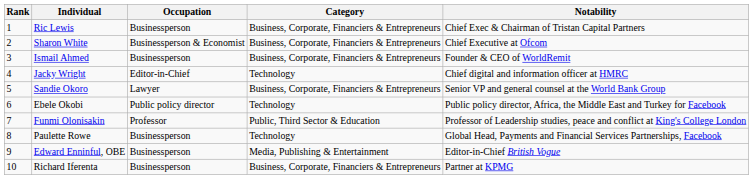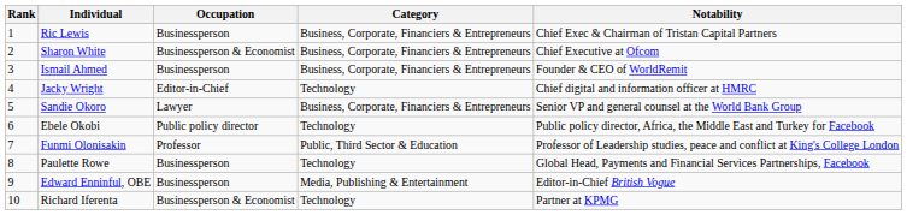 <table class="wikitable sortable">
 <tr>
 <th>Rank</th>
 <th>Individual</th>
 <th>Occupation</th>
 <th>Category</th>
 <th>Notability</th>
 </tr>
 <tr>
 <td>1</td>
 <td><a href='#'>Ric Lewis</a></td>
 <td>Businessperson</td>
 <td>Business, Corporate, Financiers & Entrepreneurs</td>
 <td>Chief Exec & Chairman of Tristan Capital Partners</td>
 </tr>
 <tr>
 <td>2</td>
 <td><a href='#'>Sharon White</a></td>
 <td>Businessperson & Economist</td>
 <td>Business, Corporate, Financiers & Entrepreneurs</td>
 <td>Chief Executive at <a href='#'>Ofcom</a></td>
 </tr>
 <tr>
 <td>3</td>
 <td><a href='#'>Ismail Ahmed</a></td>
 <td>Businessperson</td>
 <td>Business, Corporate, Financiers & Entrepreneurs</td>
 <td>Founder & CEO of <a href='#'>WorldRemit</a></td>
 </tr>
 <tr>
 <td>4</td>
 <td><a href='#'>Jacky Wright</a></td>
 <td>Editor-in-Chief</td>
 <td>Technology</td>
 <td>Chief digital and information officer at <a href='#'>HMRC</a></td>
 </tr>
 <tr>
 <td>5</td>
 <td><a href='#'>Sandie Okoro</a></td>
 <td>Lawyer</td>
 <td>Business, Corporate, Financiers & Entrepreneurs</td>
 <td>Senior VP and general counsel at the <a href='#'>World Bank Group</a></td>
 </tr>
 <tr>
 <td>6</td>
 <td>Ebele Okobi</td>
 <td>Public policy director</td>
 <td>Technology</td>
 <td>Public policy director, Africa, the Middle East and Turkey for <a href='#'>Facebook</a></td>
 </tr>
 <tr>
 <td>7</td>
 <td><a href='#'>Funmi Olonisakin</a></td>
 <td>Professor</td>
 <td>Public, Third Sector & Education</td>
 <td>Professor of Leadership studies, peace and conflict at <a href='#'>King's College London</a></td>
 </tr>
 <tr>
 <td>8</td>
 <td>Paulette Rowe</td>
 <td>Businessperson</td>
 <td>Technology</td>
 <td>Global Head, Payments and Financial Services Partnerships, <a href='#'>Facebook</a></td>
 </tr>
 <tr>
 <td>9</td>
 <td><a href='#'>Edward Enninful</a>, OBE</td>
 <td>Businessperson</td>
 <td>Media, Publishing & Entertainment</td>
 <td>Editor-in-Chief <em><a href='#'>British Vogue</a></em></td>
 </tr>
 <tr>
 <td>10</td>
 <td>Richard Iferenta</td>
-<td>Businessperson</td>
-<td>Business, Corporate, Financiers & Entrepreneurs</td>
+<td>Businessperson & Economist</td>
+<td>Technology</td>
 <td>Partner at <a href='#'>KPMG</a></td>
 </tr>
 </table>
